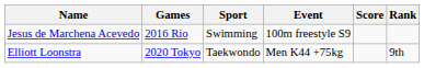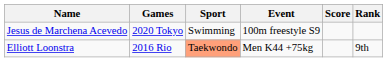 <table class="wikitable sortable" style="font-size:90%">
 <tr>
 <th>Name</th>
 <th>Games</th>
 <th>Sport</th>
 <th>Event</th>
 <th>Score</th>
 <th>Rank</th>
 </tr>
 <tr>
 <td><a href='#'>Jesus de Marchena Acevedo</a></td>
-<td><a href='#'>2016 Rio</a></td>
+<td><a href='#'>2020 Tokyo</a></td>
 <td>Swimming</td>
 <td>100m freestyle S9</td>
 <td></td>
 </tr>
 <tr>
 <td><a href='#'>Elliott Loonstra</a></td>
-<td><a href='#'>2020 Tokyo</a></td>
-<td>Taekwondo</td>
+<td><a href='#'>2016 Rio</a></td>
+<td style="background: lightsalmon;">Taekwondo</td>
 <td>Men K44 +75kg</td>
 <td></td>
 <td>9th</td>
 </tr>
 </table>
